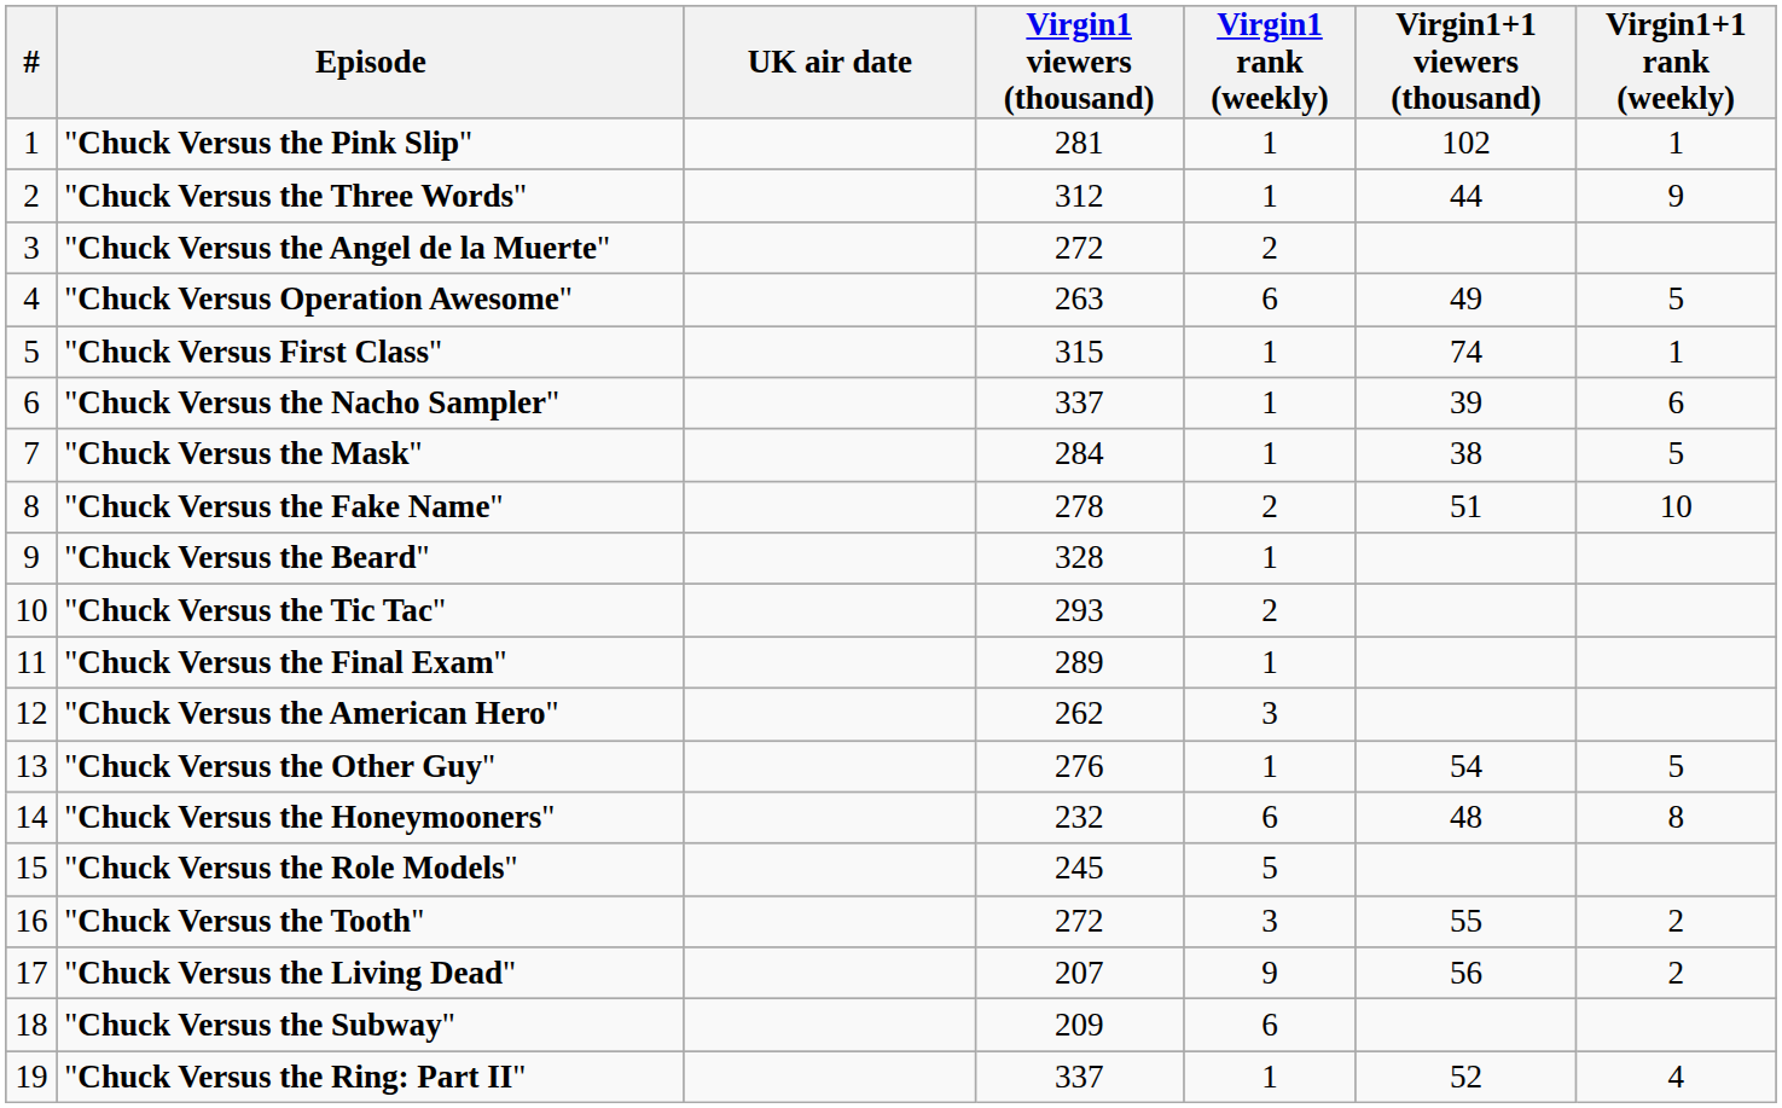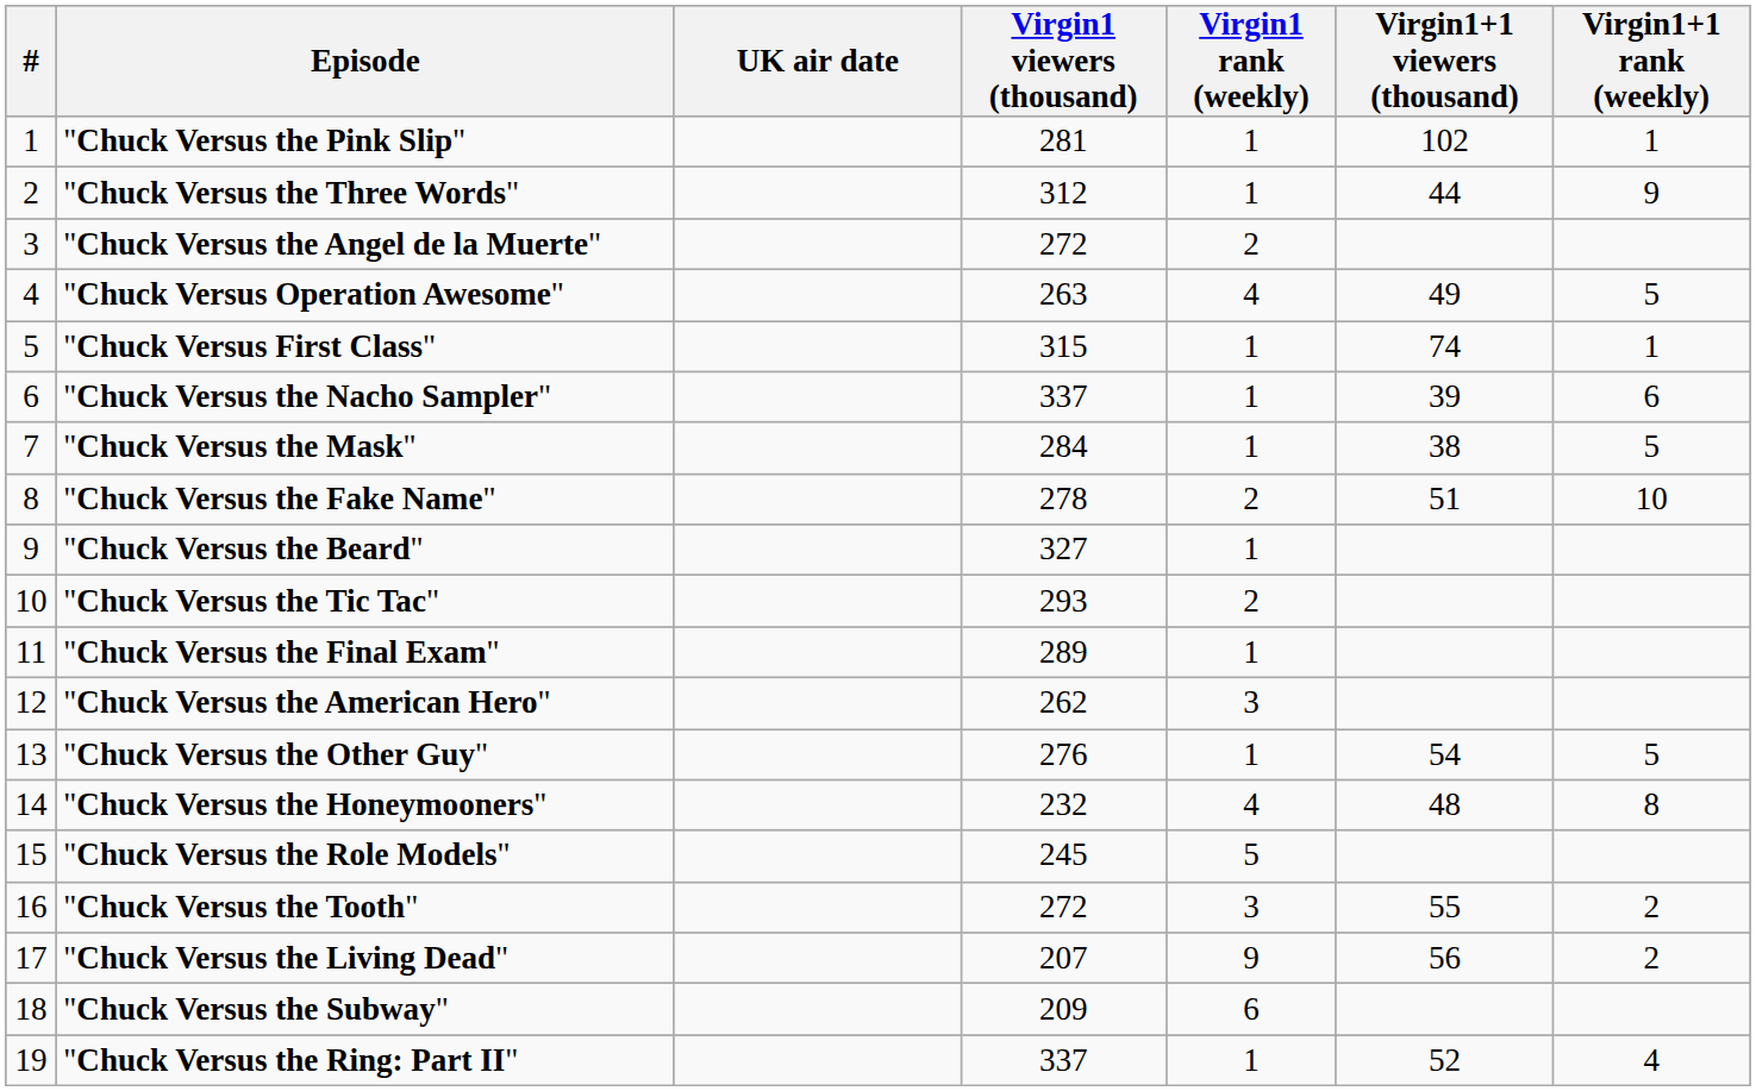 <table style="text-align:center;" class="wikitable sortable">
 <tr>
 <th style="padding: 0px 8px">#</th>
 <th width="300px" class="unsortable">Episode</th>
 <th width="135px">UK air date</th>
 <th style="padding: 0px 8px"><a href='#'>Virgin1</a> viewers<br>(thousand)</th>
 <th style="padding: 0px 8px"><a href='#'>Virgin1</a> rank<br>(weekly)</th>
 <th style="padding: 0px 8px">Virgin1+1 viewers<br>(thousand)</th>
 <th style="padding: 0px 8px">Virgin1+1 rank<br>(weekly)</th>
 </tr>
 <tr>
 <td>1</td>
 <td style="text-align:left">"<strong>Chuck Versus the Pink Slip</strong>"</td>
 <td></td>
 <td>281</td>
 <td>1</td>
 <td>102</td>
 <td>1</td>
 </tr>
 <tr>
 <td>2</td>
 <td style="text-align:left">"<strong>Chuck Versus the Three Words</strong>"</td>
 <td></td>
 <td>312</td>
 <td>1</td>
 <td>44</td>
 <td>9</td>
 </tr>
 <tr>
 <td>3</td>
 <td style="text-align:left">"<strong>Chuck Versus the Angel de la Muerte</strong>"</td>
 <td></td>
 <td>272</td>
 <td>2</td>
 <td></td>
 <td></td>
 </tr>
 <tr>
 <td>4</td>
 <td style="text-align:left">"<strong>Chuck Versus Operation Awesome</strong>"</td>
 <td></td>
 <td>263</td>
-<td>6</td>
+<td>4</td>
 <td>49</td>
 <td>5</td>
 </tr>
 <tr>
 <td>5</td>
 <td style="text-align:left">"<strong>Chuck Versus First Class</strong>"</td>
 <td></td>
 <td>315</td>
 <td>1</td>
 <td>74</td>
 <td>1</td>
 </tr>
 <tr>
 <td>6</td>
 <td style="text-align:left">"<strong>Chuck Versus the Nacho Sampler</strong>"</td>
 <td></td>
 <td>337</td>
 <td>1</td>
 <td>39</td>
 <td>6</td>
 </tr>
 <tr>
 <td>7</td>
 <td style="text-align:left">"<strong>Chuck Versus the Mask</strong>"</td>
 <td></td>
 <td>284</td>
 <td>1</td>
 <td>38</td>
 <td>5</td>
 </tr>
 <tr>
 <td>8</td>
 <td style="text-align:left">"<strong>Chuck Versus the Fake Name</strong>"</td>
 <td></td>
 <td>278</td>
 <td>2</td>
 <td>51</td>
 <td>10</td>
 </tr>
 <tr>
 <td>9</td>
 <td style="text-align:left">"<strong>Chuck Versus the Beard</strong>"</td>
 <td></td>
-<td>328</td>
+<td>327</td>
 <td>1</td>
 <td></td>
 <td></td>
 </tr>
 <tr>
 <td>10</td>
 <td style="text-align:left">"<strong>Chuck Versus the Tic Tac</strong>"</td>
 <td></td>
 <td>293</td>
 <td>2</td>
 <td></td>
 <td></td>
 </tr>
 <tr>
 <td>11</td>
 <td style="text-align:left">"<strong>Chuck Versus the Final Exam</strong>"</td>
 <td></td>
 <td>289</td>
 <td>1</td>
 <td></td>
 <td></td>
 </tr>
 <tr>
 <td>12</td>
 <td style="text-align:left">"<strong>Chuck Versus the American Hero</strong>"</td>
 <td></td>
 <td>262</td>
 <td>3</td>
 <td></td>
 <td></td>
 </tr>
 <tr>
 <td>13</td>
 <td style="text-align:left">"<strong>Chuck Versus the Other Guy</strong>"</td>
 <td></td>
 <td>276</td>
 <td>1</td>
 <td>54</td>
 <td>5</td>
 </tr>
 <tr>
 <td>14</td>
 <td style="text-align:left">"<strong>Chuck Versus the Honeymooners</strong>"</td>
 <td></td>
 <td>232</td>
-<td>6</td>
+<td>4</td>
 <td>48</td>
 <td>8</td>
 </tr>
 <tr>
 <td>15</td>
 <td style="text-align:left">"<strong>Chuck Versus the Role Models</strong>"</td>
 <td></td>
 <td>245</td>
 <td>5</td>
 <td></td>
 <td></td>
 </tr>
 <tr>
 <td>16</td>
 <td style="text-align:left">"<strong>Chuck Versus the Tooth</strong>"</td>
 <td></td>
 <td>272</td>
 <td>3</td>
 <td>55</td>
 <td>2</td>
 </tr>
 <tr>
 <td>17</td>
 <td style="text-align:left">"<strong>Chuck Versus the Living Dead</strong>"</td>
 <td></td>
 <td>207</td>
 <td>9</td>
 <td>56</td>
 <td>2</td>
 </tr>
 <tr>
 <td>18</td>
 <td style="text-align:left">"<strong>Chuck Versus the Subway</strong>"</td>
 <td></td>
 <td>209</td>
 <td>6</td>
 <td></td>
 <td></td>
 </tr>
 <tr>
 <td>19</td>
 <td style="text-align:left">"<strong>Chuck Versus the Ring: Part II</strong>"</td>
 <td></td>
 <td>337</td>
 <td>1</td>
 <td>52</td>
 <td>4</td>
 </tr>
 </table>
